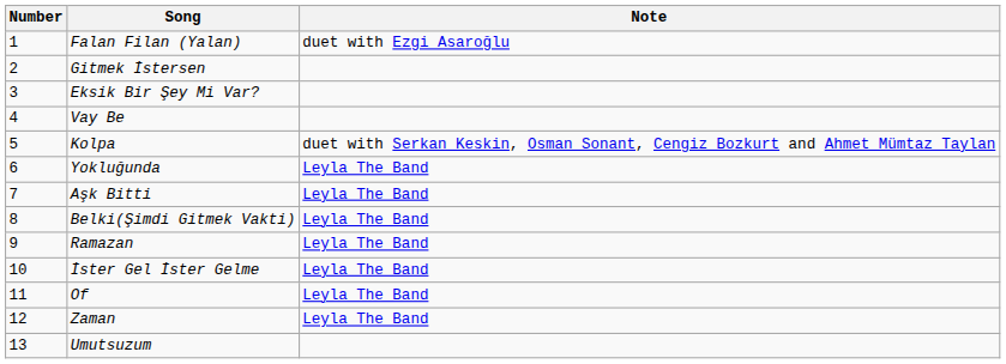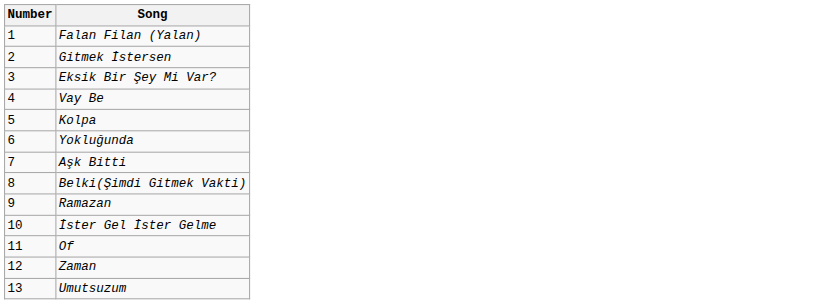 <table class="wikitable" style="font-size: 90%;">
 <tr>
 <th>Number</th>
 <th>Song</th>
-<th>Note</th>
 </tr>
 <tr>
 <td>1</td>
 <td><em>Falan Filan (Yalan)</em></td>
-<td>duet with <a href='#'>Ezgi Asaroğlu</a></td>
 </tr>
 <tr>
 <td>2</td>
 <td><em>Gitmek İstersen</em></td>
-<td></td>
 </tr>
 <tr>
 <td>3</td>
 <td><em>Eksik Bir Şey Mi Var?</em></td>
-<td></td>
 </tr>
 <tr>
 <td>4</td>
 <td><em>Vay Be</em></td>
-<td></td>
 </tr>
 <tr>
 <td>5</td>
 <td><em>Kolpa</em></td>
-<td>duet with <a href='#'>Serkan Keskin</a>, <a href='#'>Osman Sonant</a>, <a href='#'>Cengiz Bozkurt</a> and <a href='#'>Ahmet Mümtaz Taylan</a></td>
 </tr>
 <tr>
 <td>6</td>
 <td><em>Yokluğunda</em></td>
-<td><a href='#'>Leyla The Band</a></td>
 </tr>
 <tr>
 <td>7</td>
 <td><em>Aşk Bitti</em></td>
-<td><a href='#'>Leyla The Band</a></td>
 </tr>
 <tr>
 <td>8</td>
 <td><em>Belki(Şimdi Gitmek Vakti)</em></td>
-<td><a href='#'>Leyla The Band</a></td>
 </tr>
 <tr>
 <td>9</td>
 <td><em>Ramazan</em></td>
-<td><a href='#'>Leyla The Band</a></td>
 </tr>
 <tr>
 <td>10</td>
 <td><em>İster Gel İster Gelme</em></td>
-<td><a href='#'>Leyla The Band</a></td>
 </tr>
 <tr>
 <td>11</td>
 <td><em> Of</em></td>
-<td><a href='#'>Leyla The Band</a></td>
 </tr>
 <tr>
 <td>12</td>
 <td><em> Zaman</em></td>
-<td><a href='#'>Leyla The Band</a></td>
 </tr>
 <tr>
 <td>13</td>
 <td><em>Umutsuzum</em></td>
-<td></td>
 </tr>
 </table>
